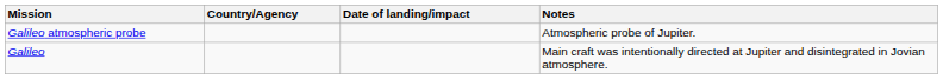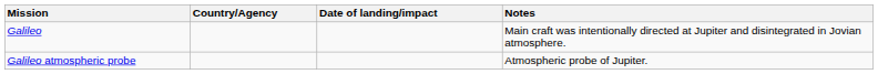 <table class="wikitable sortable" width="100%">
 <tr valign="top">
 <th style="text-align:left" width="15%">Mission</th>
 <th style="text-align:left" width="10%">Country/Agency</th>
 <th style="text-align:left" width="15%">Date of landing/impact</th>
 <th style="text-align:left" width="30%">Notes</th>
 </tr>
 <tr valign="top">
+<td><em><a href='#'>Galileo</a></em></td>
+<td></td>
+<td></td>
+<td>Main craft was intentionally directed at Jupiter and disintegrated in Jovian atmosphere.</td>
+</tr>
+<tr valign="top">
 <td><a href='#'><em>Galileo</em> atmospheric probe</a></td>
 <td></td>
 <td></td>
 <td>Atmospheric probe of Jupiter.</td>
 </tr>
-<tr valign="top">
-<td><em><a href='#'>Galileo</a></em></td>
-<td></td>
-<td></td>
-<td>Main craft was intentionally directed at Jupiter and disintegrated in Jovian atmosphere.</td>
-</tr>
 </table>
